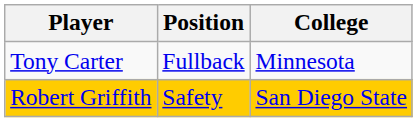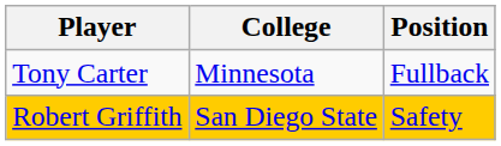 <table class="wikitable">
 <tr>
 <th>Player</th>
+<th>College</th>
 <th>Position</th>
-<th>College</th>
 </tr>
 <tr>
 <td><a href='#'>Tony Carter</a></td>
+<td><a href='#'>Minnesota</a></td>
 <td><a href='#'>Fullback</a></td>
-<td><a href='#'>Minnesota</a></td>
 </tr>
 <tr style="background:#fc0">
 <td><a href='#'>Robert Griffith</a></td>
+<td><a href='#'>San Diego State</a></td>
 <td><a href='#'>Safety</a></td>
-<td><a href='#'>San Diego State</a></td>
 </tr>
 </table>
